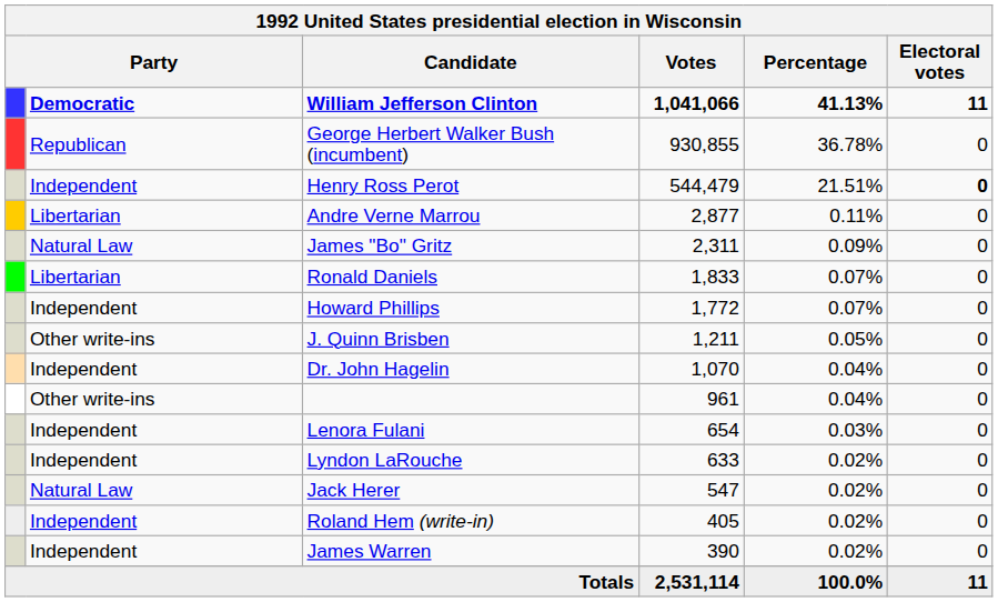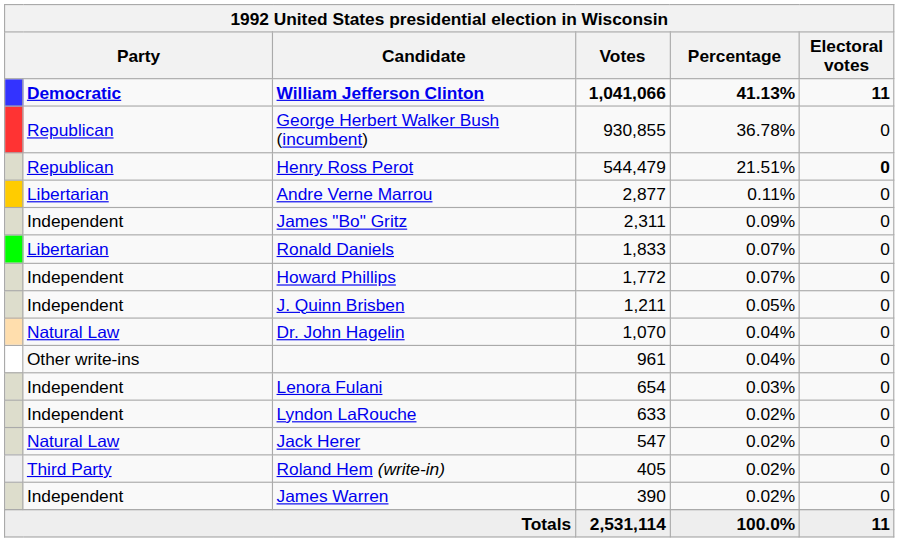 <table class="wikitable" style="font-size: 95%;">
 <tr>
 <th colspan="6">1992 United States presidential election in Wisconsin</th>
 </tr>
 <tr>
 <th colspan="2" style="width: 15em">Party</th>
 <th style="width: 17em">Candidate</th>
 <th style="width: 5em">Votes</th>
 <th style="width: 7em">Percentage</th>
 <th style="width: 5em">Electoral votes</th>
 </tr>
 <tr>
 <th style="background-color:#3333FF; width: 3px"></th>
 <td style="width: 130px"><strong><a href='#'>Democratic</a></strong></td>
 <td><strong><a href='#'>William Jefferson Clinton</a></strong></td>
 <td align="right"><strong>1,041,066</strong></td>
 <td align="right"><strong>41.13%</strong></td>
 <td align="right"><strong>11</strong></td>
 </tr>
 <tr>
 <th style="background-color:#FF3333; width: 3px"></th>
 <td style="width: 130px"><a href='#'>Republican</a></td>
 <td><a href='#'>George Herbert Walker Bush</a> (<a href='#'>incumbent</a>)</td>
 <td align="right">930,855</td>
 <td align="right">36.78%</td>
 <td align="right">0</td>
 </tr>
 <tr>
 <th style="background-color:#DDDDCC; width: 3px"></th>
-<td style="width: 130px"><a href='#'>Independent</a></td>
+<td style="width: 130px"><a href='#'>Republican</a></td>
 <td><a href='#'>Henry Ross Perot</a></td>
 <td align="right">544,479</td>
 <td align="right">21.51%</td>
 <td align="right"><strong>0</strong></td>
 </tr>
 <tr>
 <th style="background-color:#FFCC00; width: 3px"></th>
 <td style="width: 130px"><a href='#'>Libertarian</a></td>
 <td><a href='#'>Andre Verne Marrou</a></td>
 <td align="right">2,877</td>
 <td align="right">0.11%</td>
 <td align="right">0</td>
 </tr>
 <tr>
 <th style="background-color:#DDDDCC; width: 3px"></th>
-<td style="width: 130px"><a href='#'>Natural Law</a></td>
+<td style="width: 130px">Independent</td>
 <td><a href='#'>James "Bo" Gritz</a></td>
 <td align="right">2,311</td>
 <td align="right">0.09%</td>
 <td align="right">0</td>
 </tr>
 <tr>
 <th style="background-color:#00FF00; width: 3px"></th>
 <td style="width: 130px"><a href='#'>Libertarian</a></td>
 <td><a href='#'>Ronald Daniels</a></td>
 <td align="right">1,833</td>
 <td align="right">0.07%</td>
 <td align="right">0</td>
 </tr>
 <tr>
 <th style="background-color:#DDDDCC; width: 3px"></th>
 <td style="width: 130px">Independent</td>
 <td><a href='#'>Howard Phillips</a></td>
 <td align="right">1,772</td>
 <td align="right">0.07%</td>
 <td align="right">0</td>
 </tr>
 <tr>
 <th style="background-color:#DDDDCC; width: 3px"></th>
-<td style="width: 130px">Other write-ins</td>
+<td style="width: 130px">Independent</td>
 <td><a href='#'>J. Quinn Brisben</a></td>
 <td align="right">1,211</td>
 <td align="right">0.05%</td>
 <td align="right">0</td>
 </tr>
 <tr>
 <th style="background-color:NavajoWhite; width: 3px"></th>
-<td style="width: 130px">Independent</td>
+<td style="width: 130px"><a href='#'>Natural Law</a></td>
 <td><a href='#'>Dr. John Hagelin</a></td>
 <td align="right">1,070</td>
 <td align="right">0.04%</td>
 <td align="right">0</td>
 </tr>
 <tr>
 <th style="background-color:#FFFFFF; width: 3px"></th>
 <td style="width: 130px">Other write-ins</td>
 <td></td>
 <td align="right">961</td>
 <td align="right">0.04%</td>
 <td align="right">0</td>
 </tr>
 <tr>
 <th style="background-color:#DDDDCC; width: 3px"></th>
 <td style="width: 130px">Independent</td>
 <td><a href='#'>Lenora Fulani</a></td>
 <td align="right">654</td>
 <td align="right">0.03%</td>
 <td align="right">0</td>
 </tr>
 <tr>
 <th style="background-color:#DDDDCC; width: 3px"></th>
 <td style="width: 130px">Independent</td>
 <td><a href='#'>Lyndon LaRouche</a></td>
 <td align="right">633</td>
 <td align="right">0.02%</td>
 <td align="right">0</td>
 </tr>
 <tr>
 <th style="background-color:#DDDDCC; width: 3px"></th>
 <td style="width: 130px"><a href='#'>Natural Law</a></td>
 <td><a href='#'>Jack Herer</a></td>
 <td align="right">547</td>
 <td align="right">0.02%</td>
 <td align="right">0</td>
 </tr>
 <tr>
 <th style="background-color:#EEEEEE; width: 3px"></th>
-<td style="width: 130px"><a href='#'>Independent</a></td>
+<td style="width: 130px"><a href='#'>Third Party</a></td>
 <td><a href='#'>Roland Hem</a> <em>(write-in)</em></td>
 <td align="right">405</td>
 <td align="right">0.02%</td>
 <td align="right">0</td>
 </tr>
 <tr>
 <th style="background-color:#DDDDCC; width: 3px"></th>
 <td style="width: 130px">Independent</td>
 <td><a href='#'>James Warren</a></td>
 <td align="right">390</td>
 <td align="right">0.02%</td>
 <td align="right">0</td>
 </tr>
 <tr>
 </tr>
 <tr bgcolor="#EEEEEE">
 <td colspan="3" align="right"><strong>Totals</strong></td>
 <td align="right"><strong>2,531,114</strong></td>
 <td align="right"><strong>100.0%</strong></td>
 <td align="right"><strong>11</strong></td>
 </tr>
 </table>
